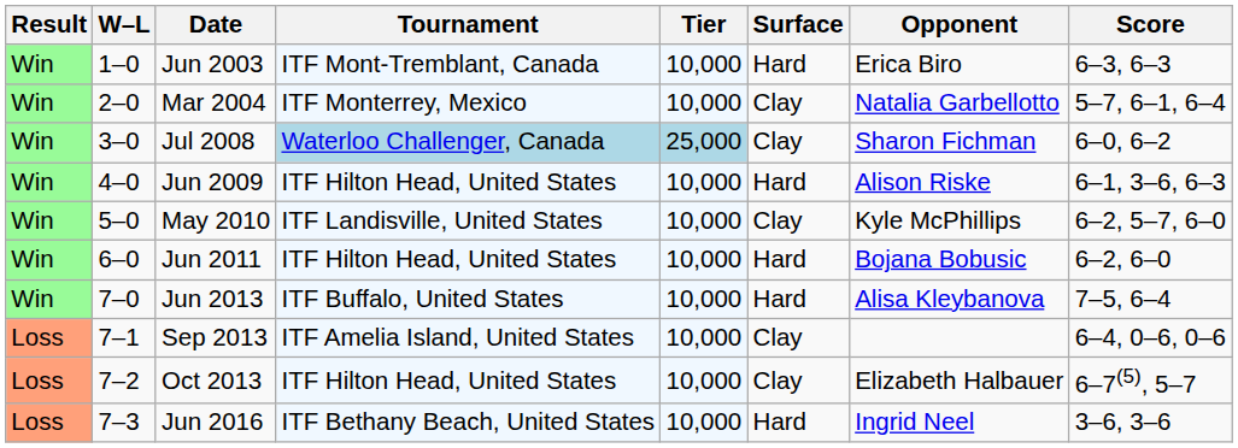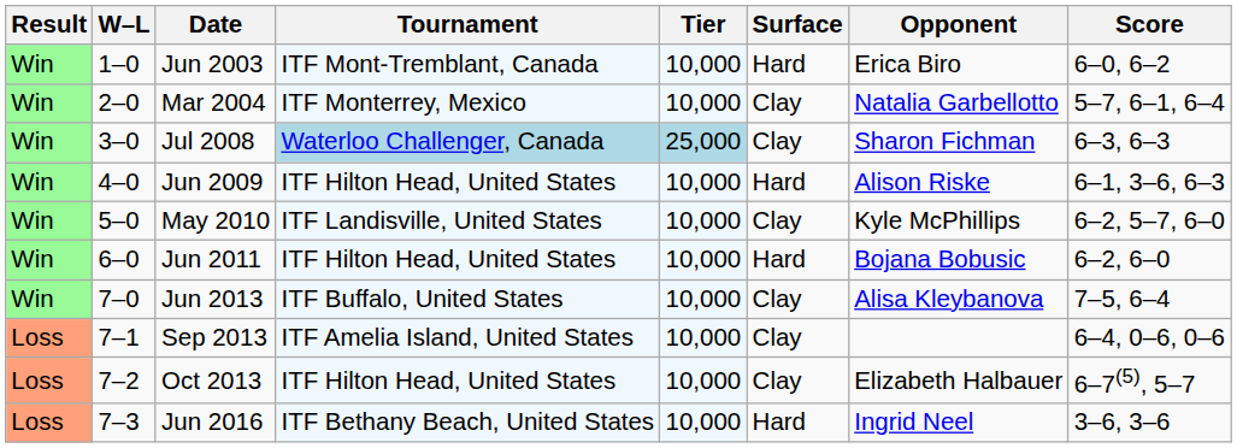 <table class="sortable wikitable">
 <tr>
 <th>Result</th>
 <th class="unsortable">W–L</th>
 <th>Date</th>
 <th>Tournament</th>
 <th>Tier</th>
 <th>Surface</th>
 <th>Opponent</th>
 <th class="unsortable">Score</th>
 </tr>
 <tr>
 <td style="background:#98fb98;">Win</td>
 <td>1–0</td>
 <td>Jun 2003</td>
 <td style="background:#f0f8ff;">ITF Mont-Tremblant, Canada</td>
 <td style="background:#f0f8ff;">10,000</td>
 <td>Hard</td>
 <td> Erica Biro</td>
-<td>6–3, 6–3</td>
+<td>6–0, 6–2</td>
 </tr>
 <tr>
 <td style="background:#98fb98;">Win</td>
 <td>2–0</td>
 <td>Mar 2004</td>
 <td style="background:#f0f8ff;">ITF Monterrey, Mexico</td>
 <td style="background:#f0f8ff;">10,000</td>
 <td>Clay</td>
 <td> <a href='#'>Natalia Garbellotto</a></td>
 <td>5–7, 6–1, 6–4</td>
 </tr>
 <tr>
 <td style="background:#98fb98;">Win</td>
 <td>3–0</td>
 <td>Jul 2008</td>
 <td style="background:lightblue;"><a href='#'>Waterloo Challenger</a>, Canada</td>
 <td style="background:lightblue;">25,000</td>
 <td>Clay</td>
 <td> <a href='#'>Sharon Fichman</a></td>
-<td>6–0, 6–2</td>
+<td>6–3, 6–3</td>
 </tr>
 <tr>
 <td style="background:#98fb98;">Win</td>
 <td>4–0</td>
 <td>Jun 2009</td>
 <td style="background:#f0f8ff;">ITF Hilton Head, United States</td>
 <td style="background:#f0f8ff;">10,000</td>
 <td>Hard</td>
 <td> <a href='#'>Alison Riske</a></td>
 <td>6–1, 3–6, 6–3</td>
 </tr>
 <tr>
 <td style="background:#98fb98;">Win</td>
 <td>5–0</td>
 <td>May 2010</td>
 <td style="background:#f0f8ff;">ITF Landisville, United States</td>
 <td style="background:#f0f8ff;">10,000</td>
 <td>Clay</td>
 <td> Kyle McPhillips</td>
 <td>6–2, 5–7, 6–0</td>
 </tr>
 <tr>
 <td style="background:#98fb98;">Win</td>
 <td>6–0</td>
 <td>Jun 2011</td>
 <td style="background:#f0f8ff;">ITF Hilton Head, United States</td>
 <td style="background:#f0f8ff;">10,000</td>
 <td>Hard</td>
 <td> <a href='#'>Bojana Bobusic</a></td>
 <td>6–2, 6–0</td>
 </tr>
 <tr>
 <td style="background:#98fb98;">Win</td>
 <td>7–0</td>
 <td>Jun 2013</td>
 <td style="background:#f0f8ff;">ITF Buffalo, United States</td>
 <td style="background:#f0f8ff;">10,000</td>
-<td>Hard</td>
+<td>Clay</td>
 <td> <a href='#'>Alisa Kleybanova</a></td>
 <td>7–5, 6–4</td>
 </tr>
 <tr>
 <td style="background:#ffa07a;">Loss</td>
 <td>7–1</td>
 <td>Sep 2013</td>
 <td style="background:#f0f8ff;">ITF Amelia Island, United States</td>
 <td style="background:#f0f8ff;">10,000</td>
 <td>Clay</td>
 <td></td>
 <td>6–4, 0–6, 0–6</td>
 </tr>
 <tr>
 <td style="background:#ffa07a;">Loss</td>
 <td>7–2</td>
 <td>Oct 2013</td>
 <td style="background:#f0f8ff;">ITF Hilton Head, United States</td>
 <td style="background:#f0f8ff;">10,000</td>
 <td>Clay</td>
 <td> Elizabeth Halbauer</td>
 <td>6–7<sup>(5)</sup>, 5–7</td>
 </tr>
 <tr>
 <td style="background:#ffa07a;">Loss</td>
 <td>7–3</td>
 <td>Jun 2016</td>
 <td style="background:#f0f8ff;">ITF Bethany Beach, United States</td>
 <td style="background:#f0f8ff;">10,000</td>
 <td>Hard</td>
 <td> <a href='#'>Ingrid Neel</a></td>
 <td>3–6, 3–6</td>
 </tr>
 </table>
